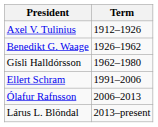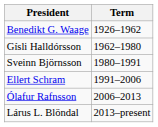 <table class="wikitable">
 <tr>
 <th>President</th>
 <th>Term</th>
-</tr>
-<tr>
-<td><a href='#'>Axel V. Tulinius</a></td>
-<td>1912–1926</td>
 </tr>
 <tr>
 <td><a href='#'>Benedikt G. Waage</a></td>
 <td>1926–1962</td>
 </tr>
 <tr>
 <td>Gísli Halldórsson</td>
 <td>1962–1980</td>
+</tr>
+<tr>
+<td>Sveinn Björnsson</td>
+<td>1980–1991</td>
 </tr>
 <tr>
 <td><a href='#'>Ellert Schram</a></td>
 <td>1991–2006</td>
 </tr>
 <tr>
 <td><a href='#'>Ólafur Rafnsson</a></td>
 <td>2006–2013</td>
 </tr>
 <tr>
 <td>Lárus L. Blöndal</td>
 <td>2013–present</td>
 </tr>
 </table>
